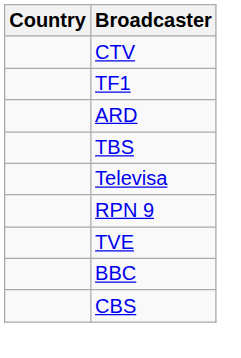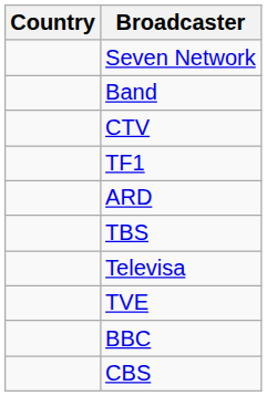 <table class="wikitable">
 <tr>
 <th align=center>Country</th>
 <th align=center>Broadcaster</th>
+</tr>
+<tr>
+<td></td>
+<td><a href='#'>Seven Network</a></td>
+</tr>
+<tr>
+<td></td>
+<td><a href='#'>Band</a></td>
 </tr>
 <tr>
 <td></td>
 <td><a href='#'>CTV</a></td>
 </tr>
 <tr>
 <td></td>
 <td><a href='#'>TF1</a></td>
 </tr>
 <tr>
 <td></td>
 <td><a href='#'>ARD</a></td>
 </tr>
 <tr>
 <td></td>
 <td><a href='#'>TBS</a></td>
 </tr>
 <tr>
 <td></td>
 <td><a href='#'>Televisa</a></td>
 </tr>
 <tr>
 <td></td>
-<td><a href='#'>RPN 9</a></td>
-</tr>
-<tr>
-<td></td>
 <td><a href='#'>TVE</a></td>
 </tr>
 <tr>
 <td></td>
 <td><a href='#'>BBC</a></td>
 </tr>
 <tr>
 <td></td>
 <td><a href='#'>CBS</a></td>
 </tr>
 </table>
